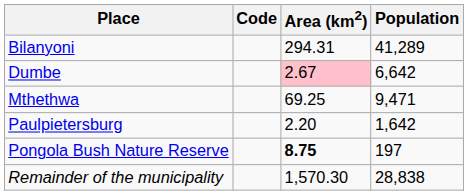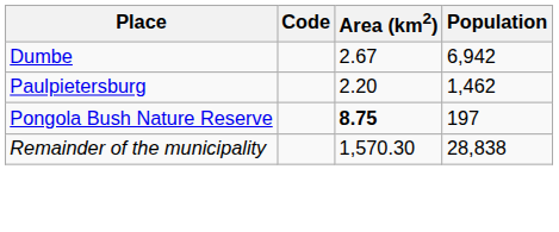 <table class="wikitable sortable">
 <tr>
 <th>Place</th>
 <th>Code</th>
 <th>Area (km<sup>2</sup>)</th>
 <th>Population</th>
 </tr>
 <tr>
-<td><a href='#'>Bilanyoni</a></td>
-<td></td>
-<td>294.31</td>
-<td>41,289</td>
-</tr>
-<tr>
 <td><a href='#'>Dumbe</a></td>
 <td></td>
-<td style="background: pink;">2.67</td>
-<td>6,642</td>
-</tr>
-<tr>
-<td><a href='#'>Mthethwa</a></td>
-<td></td>
-<td>69.25</td>
-<td>9,471</td>
+<td>2.67</td>
+<td>6,942</td>
 </tr>
 <tr>
 <td><a href='#'>Paulpietersburg</a></td>
 <td></td>
 <td>2.20</td>
-<td>1,642</td>
+<td>1,462</td>
 </tr>
 <tr>
 <td><a href='#'>Pongola Bush Nature Reserve</a></td>
 <td></td>
 <td><strong>8.75</strong></td>
 <td>197</td>
 </tr>
 <tr>
 <td><em>Remainder of the municipality</em></td>
 <td></td>
 <td>1,570.30</td>
 <td>28,838</td>
 </tr>
 </table>
